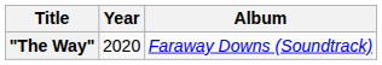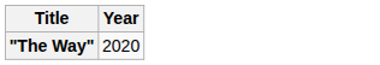 <table class="wikitable plainrowheaders" style="text-align:center;" border="1">
 <tr>
 <th scope="col">Title</th>
 <th scope="col">Year</th>
-<th scope="col">Album</th>
 </tr>
 <tr>
 <th scope="row">"The Way"<br></th>
 <td>2020</td>
-<td><em><a href='#'>Faraway Downs (Soundtrack)</a></em></td>
 </tr>
 </table>
